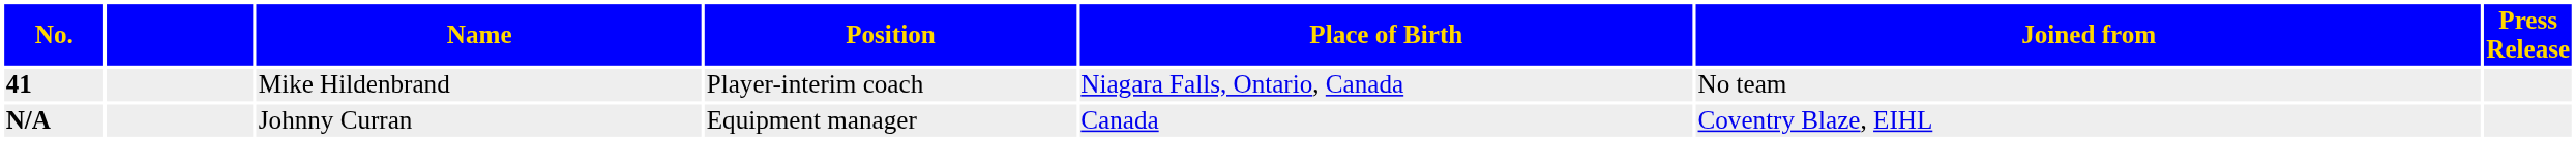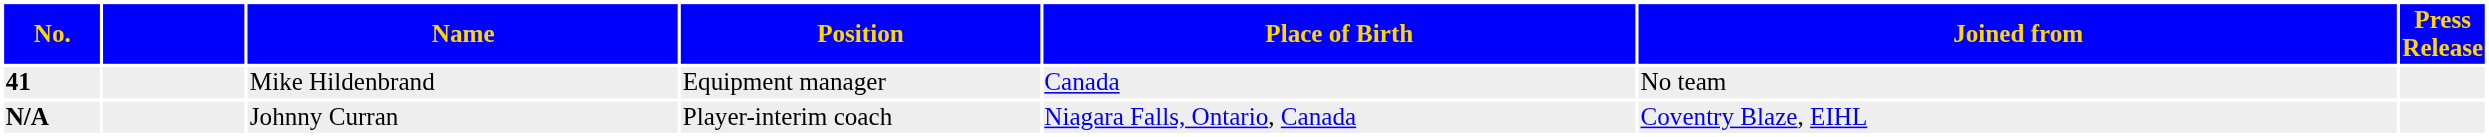 <table>
 <tr bgcolor="blue" style="color: gold">
 <th width=4%>No.</th>
 <th width=6%></th>
 <th width=18%>Name</th>
 <th width=15%>Position</th>
 <th width=25%>Place of Birth</th>
 <th width=32%>Joined from</th>
 <th width=10%>Press Release</th>
 </tr>
 <tr style="background:#eee;">
 <td><strong>41</strong></td>
 <td></td>
 <td align="left">Mike Hildenbrand</td>
-<td>Player-interim coach</td>
-<td align="left"><a href='#'>Niagara Falls, Ontario</a>, <a href='#'>Canada</a></td>
+<td>Equipment manager</td>
+<td><a href='#'>Canada</a></td>
 <td align="left">No team</td>
 <td></td>
 </tr>
 <tr style="background:#eee;">
 <td><strong>N/A</strong></td>
 <td></td>
 <td align="left">Johnny Curran</td>
-<td>Equipment manager</td>
-<td><a href='#'>Canada</a></td>
+<td>Player-interim coach</td>
+<td align="left"><a href='#'>Niagara Falls, Ontario</a>, <a href='#'>Canada</a></td>
 <td align="left"><a href='#'>Coventry Blaze</a>, <a href='#'>EIHL</a></td>
 <td></td>
 </tr>
 </table>
